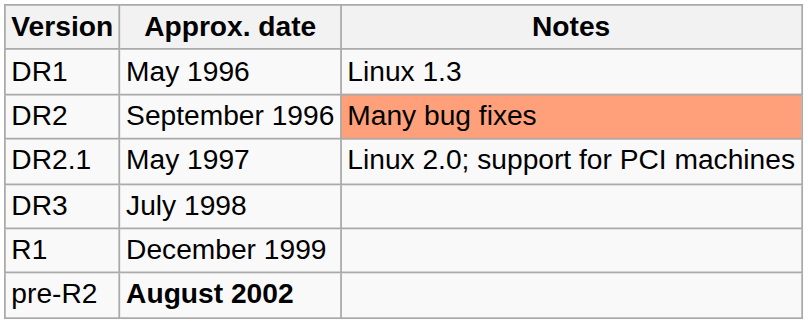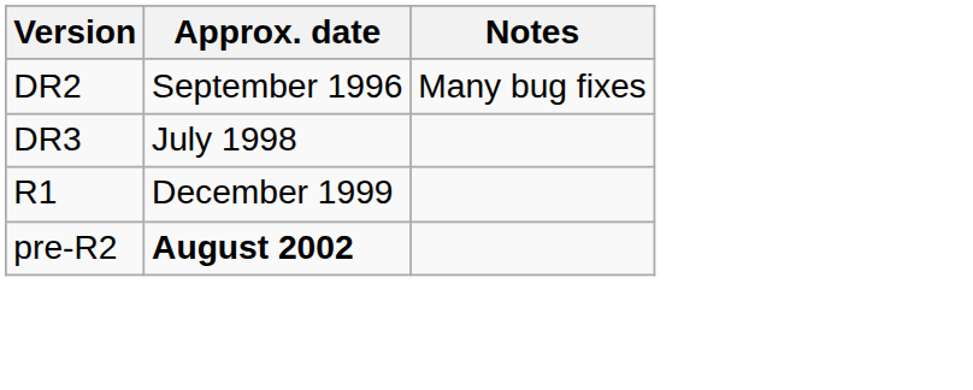 <table class="wikitable" border="1">
 <tr>
 <th>Version</th>
 <th>Approx. date</th>
 <th>Notes</th>
 </tr>
 <tr>
-<td>DR1</td>
-<td>May 1996</td>
-<td>Linux 1.3</td>
-</tr>
-<tr>
 <td>DR2</td>
 <td>September 1996</td>
-<td style="background: lightsalmon;">Many bug fixes</td>
-</tr>
-<tr>
-<td>DR2.1</td>
-<td>May 1997</td>
-<td>Linux 2.0; support for PCI machines</td>
+<td>Many bug fixes</td>
 </tr>
 <tr>
 <td>DR3</td>
 <td>July 1998</td>
 <td></td>
 </tr>
 <tr>
 <td>R1</td>
 <td>December 1999</td>
 <td></td>
 </tr>
 <tr>
 <td>pre-R2</td>
 <td><strong>August 2002</strong></td>
 <td></td>
 </tr>
 </table>
